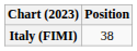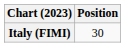 <table class="wikitable plainrowheaders" style="text-align:center">
 <tr>
 <th scope="col">Chart (2023)</th>
 <th scope="col">Position</th>
 </tr>
 <tr>
 <th scope="row">Italy (FIMI)</th>
-<td>38</td>
+<td>30</td>
 </tr>
 </table>
